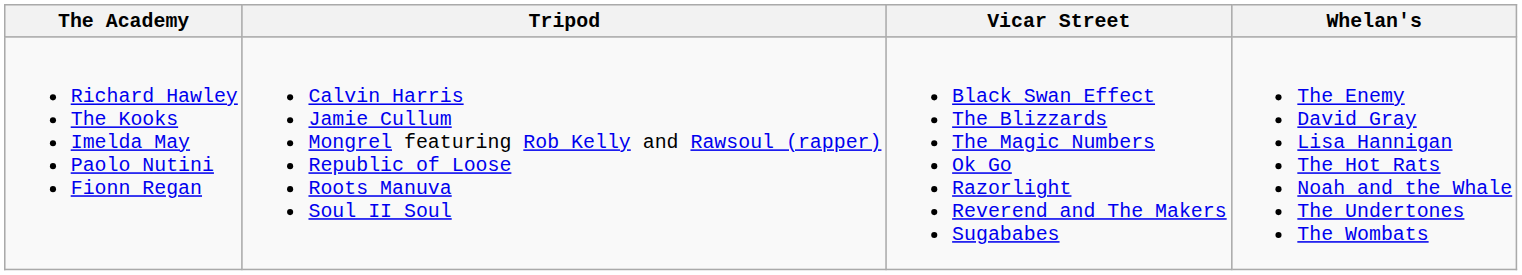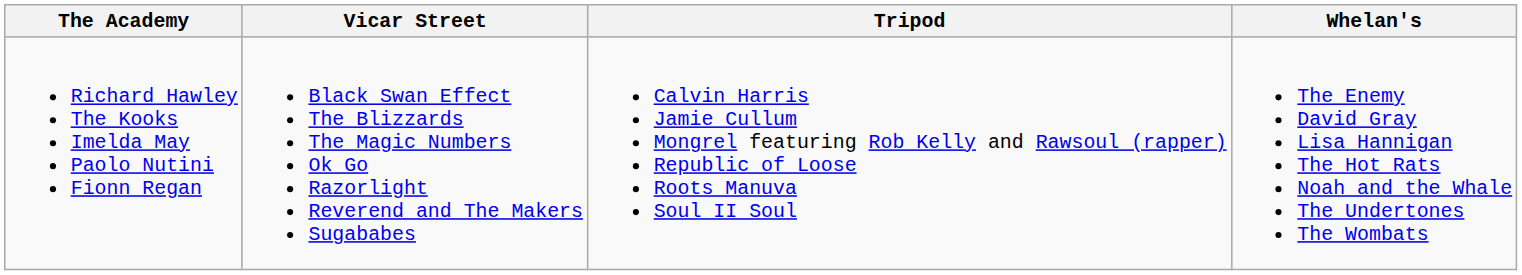 <table class="wikitable">
 <tr>
 <th>The Academy</th>
+<th>Vicar Street</th>
 <th>Tripod</th>
-<th>Vicar Street</th>
 <th>Whelan's</th>
 </tr>
 <tr valign="top">
 <td><br><ul><li><a href='#'>Richard Hawley</a></li><li><a href='#'>The Kooks</a></li><li><a href='#'>Imelda May</a></li><li><a href='#'>Paolo Nutini</a></li><li><a href='#'>Fionn Regan</a></li></ul></td>
+<td><br><ul><li><a href='#'>Black Swan Effect</a></li><li><a href='#'>The Blizzards</a></li><li><a href='#'>The Magic Numbers</a></li><li><a href='#'>Ok Go</a></li><li><a href='#'>Razorlight</a></li><li><a href='#'>Reverend and The Makers</a></li><li><a href='#'>Sugababes</a></li></ul></td>
 <td><br><ul><li><a href='#'>Calvin Harris</a></li><li><a href='#'>Jamie Cullum</a></li><li><a href='#'>Mongrel</a> featuring <a href='#'>Rob Kelly</a> and <a href='#'>Rawsoul (rapper)</a></li><li><a href='#'>Republic of Loose</a></li><li><a href='#'>Roots Manuva</a></li><li><a href='#'>Soul II Soul</a></li></ul></td>
-<td><br><ul><li><a href='#'>Black Swan Effect</a></li><li><a href='#'>The Blizzards</a></li><li><a href='#'>The Magic Numbers</a></li><li><a href='#'>Ok Go</a></li><li><a href='#'>Razorlight</a></li><li><a href='#'>Reverend and The Makers</a></li><li><a href='#'>Sugababes</a></li></ul></td>
 <td><br><ul><li><a href='#'>The Enemy</a></li><li><a href='#'>David Gray</a></li><li><a href='#'>Lisa Hannigan</a></li><li><a href='#'>The Hot Rats</a></li><li><a href='#'>Noah and the Whale</a></li><li><a href='#'>The Undertones</a></li><li><a href='#'>The Wombats</a></li></ul></td>
 </tr>
 </table>
